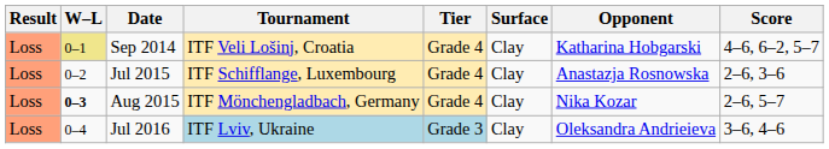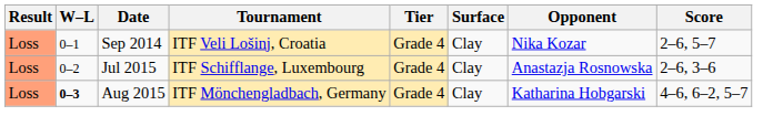 <table class="wikitable sortable">
 <tr>
 <th>Result</th>
 <th class="unsortable">W–L</th>
 <th>Date</th>
 <th>Tournament</th>
 <th>Tier</th>
 <th>Surface</th>
 <th>Opponent</th>
 <th class="unsortable">Score</th>
 </tr>
 <tr>
 <td bgcolor="ffa07a">Loss</td>
-<td style="background: khaki;"><small>0–1</small></td>
+<td><small>0–1</small></td>
 <td>Sep 2014</td>
 <td bgcolor="ffecb2">ITF <a href='#'>Veli Lošinj</a>, Croatia</td>
 <td bgcolor="ffecb2">Grade 4</td>
 <td>Clay</td>
-<td> <a href='#'>Katharina Hobgarski</a></td>
-<td>4–6, 6–2, 5–7</td>
+<td> <a href='#'>Nika Kozar</a></td>
+<td>2–6, 5–7</td>
 </tr>
 <tr>
 <td bgcolor="ffa07a">Loss</td>
 <td><small>0–2</small></td>
 <td>Jul 2015</td>
 <td bgcolor="ffecb2">ITF <a href='#'>Schifflange</a>, Luxembourg</td>
 <td bgcolor="ffecb2">Grade 4</td>
 <td>Clay</td>
 <td> <a href='#'>Anastazja Rosnowska</a></td>
 <td>2–6, 3–6</td>
 </tr>
 <tr>
 <td bgcolor="ffa07a">Loss</td>
 <td><strong><small>0–3</small></strong></td>
 <td>Aug 2015</td>
 <td bgcolor="ffecb2">ITF <a href='#'>Mönchengladbach</a>, Germany</td>
 <td bgcolor="ffecb2">Grade 4</td>
 <td>Clay</td>
-<td> <a href='#'>Nika Kozar</a></td>
-<td>2–6, 5–7</td>
-</tr>
-<tr>
-<td bgcolor="ffa07a">Loss</td>
-<td><small>0–4</small></td>
-<td>Jul 2016</td>
-<td bgcolor="lightblue">ITF <a href='#'>Lviv</a>, Ukraine</td>
-<td bgcolor="lightblue">Grade 3</td>
-<td>Clay</td>
-<td> <a href='#'>Oleksandra Andrieieva</a></td>
-<td>3–6, 4–6</td>
+<td> <a href='#'>Katharina Hobgarski</a></td>
+<td>4–6, 6–2, 5–7</td>
 </tr>
 </table>
